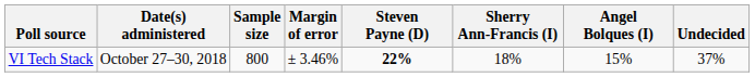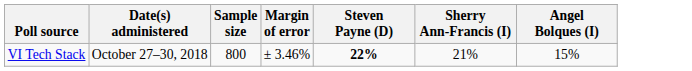 <table class="wikitable" style="font-size:90%">
 <tr valign=bottom>
 <th>Poll source</th>
 <th>Date(s)<br>administered</th>
 <th>Sample<br>size</th>
 <th>Margin<br>of error</th>
 <th style="width:100px;">Steven<br>Payne (D)</th>
 <th style="width:100px;">Sherry <br>Ann-Francis (I)</th>
 <th style="width:100px;">Angel<br>Bolques (I)</th>
-<th>Undecided</th>
 </tr>
 <tr>
 <td><a href='#'>VI Tech Stack</a></td>
 <td align=center>October 27–30, 2018</td>
 <td align=center>800</td>
 <td align=center>± 3.46%</td>
 <td align=center><strong>22%</strong></td>
-<td align=center>18%</td>
+<td align=center>21%</td>
 <td align=center>15%</td>
-<td align=center>37%</td>
 </tr>
 </table>
